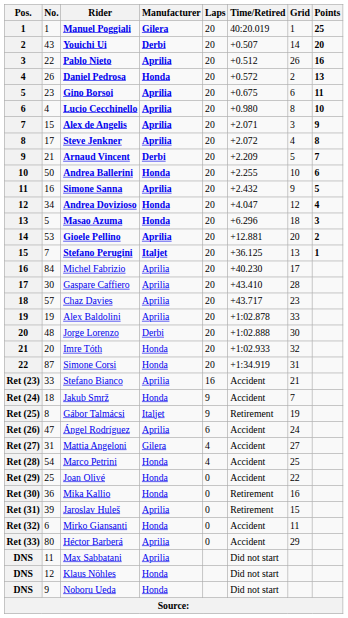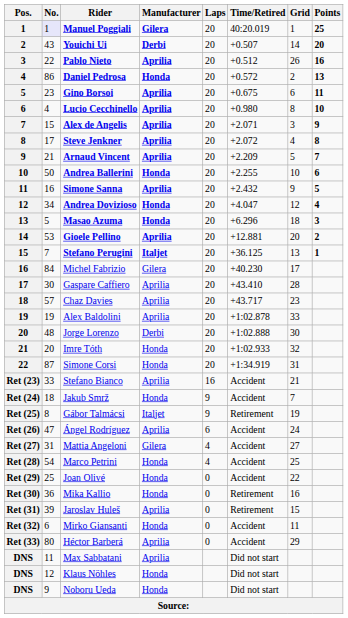 <table class="wikitable" style="font-size: 95%;">
 <tr>
 <th>Pos.</th>
 <th>No.</th>
 <th>Rider</th>
 <th>Manufacturer</th>
 <th>Laps</th>
 <th>Time/Retired</th>
 <th>Grid</th>
 <th>Points</th>
 </tr>
 <tr>
 <th>1</th>
-<td>1</td>
+<td style="background: lavender;">1</td>
 <td> <strong><a href='#'>Manuel Poggiali</a></strong></td>
 <td><strong><a href='#'>Gilera</a></strong></td>
 <td>20</td>
 <td>40:20.019</td>
 <td>1</td>
 <td><strong>25</strong></td>
 </tr>
 <tr>
 <th>2</th>
 <td>43</td>
 <td> <strong><a href='#'>Youichi Ui</a></strong></td>
 <td><strong><a href='#'>Derbi</a></strong></td>
 <td>20</td>
 <td>+0.507</td>
 <td>14</td>
 <td><strong>20</strong></td>
 </tr>
 <tr>
 <th>3</th>
 <td>22</td>
 <td> <strong><a href='#'>Pablo Nieto</a></strong></td>
 <td><strong><a href='#'>Aprilia</a></strong></td>
 <td>20</td>
 <td>+0.512</td>
 <td>26</td>
 <td><strong>16</strong></td>
 </tr>
 <tr>
 <th>4</th>
-<td>26</td>
+<td>86</td>
 <td> <strong><a href='#'>Daniel Pedrosa</a></strong></td>
 <td><strong><a href='#'>Honda</a></strong></td>
 <td>20</td>
 <td>+0.572</td>
 <td>2</td>
 <td><strong>13</strong></td>
 </tr>
 <tr>
 <th>5</th>
 <td>23</td>
 <td> <strong><a href='#'>Gino Borsoi</a></strong></td>
 <td><strong><a href='#'>Aprilia</a></strong></td>
 <td>20</td>
 <td>+0.675</td>
 <td>6</td>
 <td><strong>11</strong></td>
 </tr>
 <tr>
 <th>6</th>
 <td>4</td>
 <td> <strong><a href='#'>Lucio Cecchinello</a></strong></td>
 <td><strong><a href='#'>Aprilia</a></strong></td>
 <td>20</td>
 <td>+0.980</td>
 <td>8</td>
 <td><strong>10</strong></td>
 </tr>
 <tr>
 <th>7</th>
 <td>15</td>
 <td> <strong><a href='#'>Alex de Angelis</a></strong></td>
 <td><strong><a href='#'>Aprilia</a></strong></td>
 <td>20</td>
 <td>+2.071</td>
 <td>3</td>
 <td><strong>9</strong></td>
 </tr>
 <tr>
 <th>8</th>
 <td>17</td>
 <td> <strong><a href='#'>Steve Jenkner</a></strong></td>
 <td><strong><a href='#'>Aprilia</a></strong></td>
 <td>20</td>
 <td>+2.072</td>
 <td>4</td>
 <td><strong>8</strong></td>
 </tr>
 <tr>
 <th>9</th>
 <td>21</td>
 <td> <strong><a href='#'>Arnaud Vincent</a></strong></td>
-<td><strong><a href='#'>Derbi</a></strong></td>
+<td><strong><a href='#'>Aprilia</a></strong></td>
 <td>20</td>
 <td>+2.209</td>
 <td>5</td>
 <td><strong>7</strong></td>
 </tr>
 <tr>
 <th>10</th>
 <td>50</td>
 <td> <strong><a href='#'>Andrea Ballerini</a></strong></td>
 <td><strong><a href='#'>Honda</a></strong></td>
 <td>20</td>
 <td>+2.255</td>
 <td>10</td>
 <td><strong>6</strong></td>
 </tr>
 <tr>
 <th>11</th>
 <td>16</td>
 <td> <strong><a href='#'>Simone Sanna</a></strong></td>
 <td><strong><a href='#'>Aprilia</a></strong></td>
 <td>20</td>
 <td>+2.432</td>
 <td>9</td>
 <td><strong>5</strong></td>
 </tr>
 <tr>
 <th>12</th>
 <td>34</td>
 <td> <strong><a href='#'>Andrea Dovizioso</a></strong></td>
 <td><strong><a href='#'>Honda</a></strong></td>
 <td>20</td>
 <td>+4.047</td>
 <td>12</td>
 <td><strong>4</strong></td>
 </tr>
 <tr>
 <th>13</th>
 <td>5</td>
 <td> <strong><a href='#'>Masao Azuma</a></strong></td>
 <td><strong><a href='#'>Honda</a></strong></td>
 <td>20</td>
 <td>+6.296</td>
 <td>18</td>
 <td><strong>3</strong></td>
 </tr>
 <tr>
 <th>14</th>
 <td>53</td>
 <td> <strong><a href='#'>Gioele Pellino</a></strong></td>
 <td><strong><a href='#'>Aprilia</a></strong></td>
 <td>20</td>
 <td>+12.881</td>
 <td>20</td>
 <td><strong>2</strong></td>
 </tr>
 <tr>
 <th>15</th>
 <td>7</td>
 <td> <strong><a href='#'>Stefano Perugini</a></strong></td>
 <td><strong><a href='#'>Italjet</a></strong></td>
 <td>20</td>
 <td>+36.125</td>
 <td>13</td>
 <td><strong>1</strong></td>
 </tr>
 <tr>
 <th>16</th>
 <td>84</td>
 <td> <a href='#'>Michel Fabrizio</a></td>
-<td><a href='#'>Aprilia</a></td>
+<td><a href='#'>Gilera</a></td>
 <td>20</td>
 <td>+40.230</td>
 <td>17</td>
 <td></td>
 </tr>
 <tr>
 <th>17</th>
 <td>30</td>
 <td> <a href='#'>Gaspare Caffiero</a></td>
 <td><a href='#'>Aprilia</a></td>
 <td>20</td>
 <td>+43.410</td>
 <td>28</td>
 <td></td>
 </tr>
 <tr>
 <th>18</th>
 <td>57</td>
 <td> <a href='#'>Chaz Davies</a></td>
 <td><a href='#'>Aprilia</a></td>
 <td>20</td>
 <td>+43.717</td>
 <td>23</td>
 <td></td>
 </tr>
 <tr>
 <th>19</th>
 <td>19</td>
 <td> <a href='#'>Alex Baldolini</a></td>
 <td><a href='#'>Aprilia</a></td>
 <td>20</td>
 <td>+1:02.878</td>
 <td>33</td>
 <td></td>
 </tr>
 <tr>
 <th>20</th>
 <td>48</td>
 <td> <a href='#'>Jorge Lorenzo</a></td>
 <td><a href='#'>Derbi</a></td>
 <td>20</td>
 <td>+1:02.888</td>
 <td>30</td>
 <td></td>
 </tr>
 <tr>
 <th>21</th>
 <td>20</td>
 <td> <a href='#'>Imre Tóth</a></td>
 <td><a href='#'>Honda</a></td>
 <td>20</td>
 <td>+1:02.933</td>
 <td>32</td>
 <td></td>
 </tr>
 <tr>
 <th>22</th>
 <td>87</td>
 <td> <a href='#'>Simone Corsi</a></td>
 <td><a href='#'>Honda</a></td>
 <td>20</td>
 <td>+1:34.919</td>
 <td>31</td>
 <td></td>
 </tr>
 <tr>
 <th>Ret (23)</th>
 <td>33</td>
 <td> <a href='#'>Stefano Bianco</a></td>
 <td><a href='#'>Aprilia</a></td>
 <td>16</td>
 <td>Accident</td>
 <td>21</td>
 <td></td>
 </tr>
 <tr>
 <th>Ret (24)</th>
 <td>18</td>
 <td> <a href='#'>Jakub Smrž</a></td>
 <td><a href='#'>Honda</a></td>
 <td>9</td>
 <td>Accident</td>
 <td>7</td>
 <td></td>
 </tr>
 <tr>
 <th>Ret (25)</th>
 <td>8</td>
 <td> <a href='#'>Gábor Talmácsi</a></td>
 <td><a href='#'>Italjet</a></td>
 <td>9</td>
 <td>Retirement</td>
 <td>19</td>
 <td></td>
 </tr>
 <tr>
 <th>Ret (26)</th>
 <td>47</td>
 <td> <a href='#'>Ángel Rodríguez</a></td>
 <td><a href='#'>Aprilia</a></td>
 <td>6</td>
 <td>Accident</td>
 <td>24</td>
 <td></td>
 </tr>
 <tr>
 <th>Ret (27)</th>
 <td>31</td>
 <td> <a href='#'>Mattia Angeloni</a></td>
 <td><a href='#'>Gilera</a></td>
 <td>4</td>
 <td>Accident</td>
 <td>27</td>
 <td></td>
 </tr>
 <tr>
 <th>Ret (28)</th>
 <td>54</td>
 <td> <a href='#'>Marco Petrini</a></td>
 <td><a href='#'>Honda</a></td>
 <td>4</td>
 <td>Accident</td>
 <td>25</td>
 <td></td>
 </tr>
 <tr>
 <th>Ret (29)</th>
 <td>25</td>
 <td> <a href='#'>Joan Olivé</a></td>
 <td><a href='#'>Honda</a></td>
 <td>0</td>
 <td>Accident</td>
 <td>22</td>
 <td></td>
 </tr>
 <tr>
 <th>Ret (30)</th>
 <td>36</td>
 <td> <a href='#'>Mika Kallio</a></td>
 <td><a href='#'>Honda</a></td>
 <td>0</td>
 <td>Retirement</td>
 <td>16</td>
 <td></td>
 </tr>
 <tr>
 <th>Ret (31)</th>
 <td>39</td>
 <td> <a href='#'>Jaroslav Huleš</a></td>
 <td><a href='#'>Aprilia</a></td>
 <td>0</td>
 <td>Retirement</td>
 <td>15</td>
 <td></td>
 </tr>
 <tr>
 <th>Ret (32)</th>
 <td>6</td>
 <td> <a href='#'>Mirko Giansanti</a></td>
 <td><a href='#'>Honda</a></td>
 <td>0</td>
 <td>Accident</td>
 <td>11</td>
 <td></td>
 </tr>
 <tr>
 <th>Ret (33)</th>
 <td>80</td>
 <td> <a href='#'>Héctor Barberá</a></td>
 <td><a href='#'>Aprilia</a></td>
 <td>0</td>
 <td>Accident</td>
 <td>29</td>
 <td></td>
 </tr>
 <tr>
 <th>DNS</th>
 <td>11</td>
 <td> <a href='#'>Max Sabbatani</a></td>
 <td><a href='#'>Aprilia</a></td>
 <td></td>
 <td>Did not start</td>
 <td></td>
 <td></td>
 </tr>
 <tr>
 <th>DNS</th>
 <td>12</td>
 <td> <a href='#'>Klaus Nöhles</a></td>
 <td><a href='#'>Honda</a></td>
 <td></td>
 <td>Did not start</td>
 <td></td>
 <td></td>
 </tr>
 <tr>
 <th>DNS</th>
 <td>9</td>
 <td> <a href='#'>Noboru Ueda</a></td>
 <td><a href='#'>Honda</a></td>
 <td></td>
 <td>Did not start</td>
 <td></td>
 <td></td>
 </tr>
 <tr>
 <th colspan=8>Source: </th>
 </tr>
 </table>
